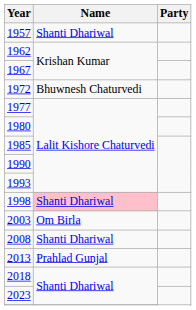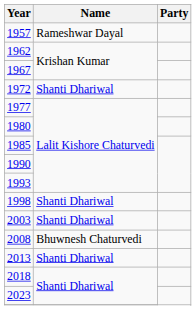 <table class="wikitable plainrowheaders sortable" style="font-size: x-big;">
 <tr>
 <th>Year</th>
 <th>Name</th>
 <th colspan=2>Party</th>
 </tr>
 <tr>
 <td><a href='#'>1957</a></td>
-<td><a href='#'>Shanti Dhariwal</a></td>
+<td>Rameshwar Dayal</td>
 <td></td>
 </tr>
 <tr>
 <td><a href='#'>1962</a></td>
 <td rowspan=2>Krishan Kumar</td>
 <td></td>
 </tr>
 <tr>
 <td><a href='#'>1967</a></td>
 <td></td>
 </tr>
 <tr>
 <td><a href='#'>1972</a></td>
-<td>Bhuwnesh Chaturvedi</td>
+<td><a href='#'>Shanti Dhariwal</a></td>
 <td></td>
 </tr>
 <tr>
 <td><a href='#'>1977</a></td>
 <td rowspan=5><a href='#'>Lalit Kishore Chaturvedi</a></td>
 <td></td>
 </tr>
 <tr>
 <td><a href='#'>1980</a></td>
 <td></td>
 </tr>
 <tr>
 <td><a href='#'>1985</a></td>
 </tr>
 <tr>
 <td><a href='#'>1990</a></td>
 </tr>
 <tr>
 <td><a href='#'>1993</a></td>
 </tr>
 <tr>
 <td><a href='#'>1998</a></td>
-<td style="background: pink;"><a href='#'>Shanti Dhariwal</a></td>
+<td><a href='#'>Shanti Dhariwal</a></td>
 <td></td>
 </tr>
 <tr>
 <td><a href='#'>2003</a></td>
-<td><a href='#'>Om Birla</a></td>
+<td><a href='#'>Shanti Dhariwal</a></td>
 <td></td>
 </tr>
 <tr>
 <td><a href='#'>2008</a></td>
-<td><a href='#'>Shanti Dhariwal</a></td>
+<td>Bhuwnesh Chaturvedi</td>
 <td></td>
 </tr>
 <tr>
 <td><a href='#'>2013</a></td>
-<td><a href='#'>Prahlad Gunjal</a></td>
+<td><a href='#'>Shanti Dhariwal</a></td>
 <td></td>
 </tr>
 <tr>
 <td><a href='#'>2018</a></td>
 <td rowspan=2><a href='#'>Shanti Dhariwal</a></td>
 <td></td>
 </tr>
 <tr>
 <td><a href='#'>2023</a></td>
 </tr>
 <tr>
 </tr>
 </table>
